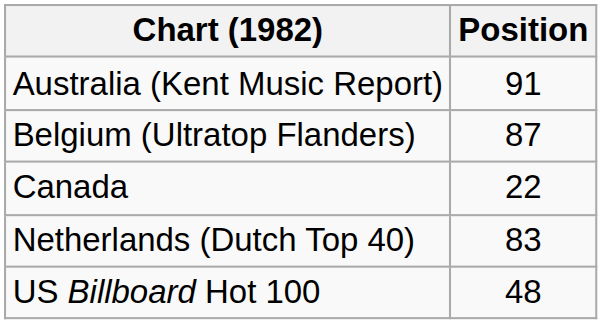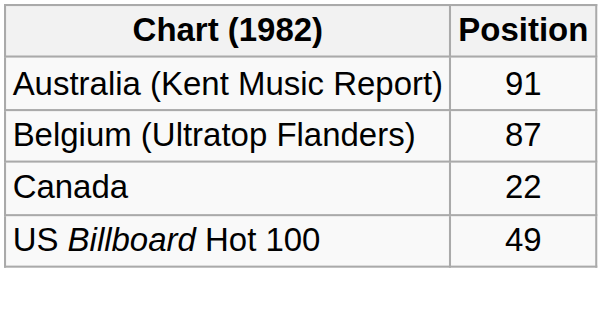 <table class="wikitable sortable">
 <tr>
 <th scope="col">Chart (1982)</th>
 <th scope="col">Position</th>
 </tr>
 <tr>
 <td>Australia (Kent Music Report)</td>
 <td style="text-align:center;">91</td>
 </tr>
 <tr>
 <td>Belgium (Ultratop Flanders)</td>
 <td style="text-align:center;">87</td>
 </tr>
 <tr>
 <td>Canada</td>
 <td style="text-align:center;">22</td>
 </tr>
 <tr>
-<td>Netherlands (Dutch Top 40)</td>
-<td style="text-align:center;">83</td>
-</tr>
-<tr>
 <td>US <em>Billboard</em> Hot 100</td>
-<td style="text-align:center;">48</td>
+<td style="text-align:center;">49</td>
 </tr>
 </table>
